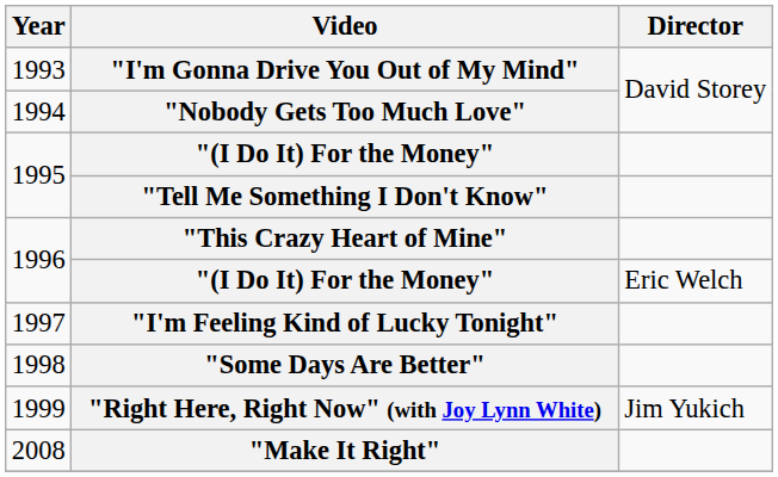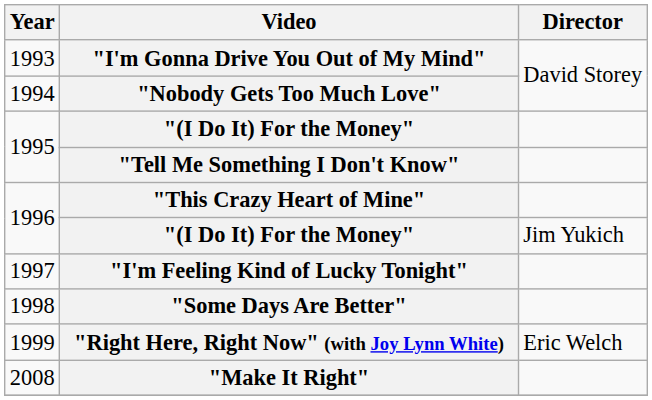 <table class="wikitable plainrowheaders">
 <tr>
 <th>Year</th>
 <th style="width:20em;">Video</th>
 <th>Director</th>
 </tr>
 <tr>
 <td>1993</td>
 <th scope="row">"I'm Gonna Drive You Out of My Mind"</th>
 <td rowspan="2">David Storey</td>
 </tr>
 <tr>
 <td>1994</td>
 <th scope="row">"Nobody Gets Too Much Love"</th>
 </tr>
 <tr>
 <td rowspan="2">1995</td>
 <th scope="row">"(I Do It) For the Money"</th>
 <td></td>
 </tr>
 <tr>
 <th scope="row">"Tell Me Something I Don't Know"</th>
 <td></td>
 </tr>
 <tr>
 <td rowspan="2">1996</td>
 <th scope="row">"This Crazy Heart of Mine"</th>
 <td></td>
 </tr>
 <tr>
 <th scope="row">"(I Do It) For the Money"</th>
-<td>Eric Welch</td>
+<td>Jim Yukich</td>
 </tr>
 <tr>
 <td>1997</td>
 <th scope="row">"I'm Feeling Kind of Lucky Tonight"</th>
 <td></td>
 </tr>
 <tr>
 <td>1998</td>
 <th scope="row">"Some Days Are Better"</th>
 <td></td>
 </tr>
 <tr>
 <td>1999</td>
 <th scope="row">"Right Here, Right Now" <small>(with <a href='#'>Joy Lynn White</a>)</small></th>
-<td>Jim Yukich</td>
+<td>Eric Welch</td>
 </tr>
 <tr>
 <td>2008</td>
 <th scope="row">"Make It Right"</th>
 <td></td>
 </tr>
 <tr>
 </tr>
 </table>
